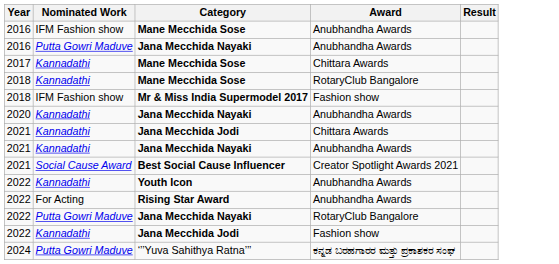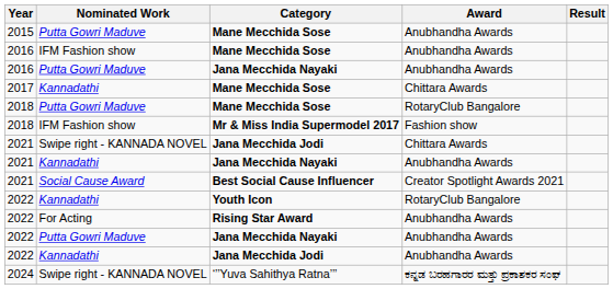 <table class="wikitable sortable">
 <tr>
 <th>Year</th>
 <th>Nominated Work</th>
 <th>Category</th>
 <th>Award</th>
 <th>Result</th>
+</tr>
+<tr>
+<td>2015</td>
+<td><em><a href='#'>Putta Gowri Maduve</a></em></td>
+<td><strong>Mane Mecchida Sose</strong></td>
+<td>Anubhandha Awards</td>
+<td></td>
 </tr>
 <tr>
 <td>2016</td>
 <td>IFM Fashion show</td>
 <td><strong>Mane Mecchida Sose</strong></td>
 <td>Anubhandha Awards</td>
 <td></td>
 </tr>
 <tr>
 <td>2016</td>
 <td><em><a href='#'>Putta Gowri Maduve</a></em></td>
 <td><strong>Jana Mecchida Nayaki</strong></td>
 <td>Anubhandha Awards</td>
 <td></td>
 </tr>
 <tr>
 <td>2017</td>
 <td><em><a href='#'>Kannadathi</a></em></td>
 <td><strong>Mane Mecchida Sose</strong></td>
 <td>Chittara Awards</td>
 <td></td>
 </tr>
 <tr>
 <td>2018</td>
-<td><em><a href='#'>Kannadathi</a></em></td>
+<td><em><a href='#'>Putta Gowri Maduve</a></em></td>
 <td><strong>Mane Mecchida Sose</strong></td>
 <td>RotaryClub Bangalore</td>
 <td></td>
 </tr>
 <tr>
 <td>2018</td>
 <td>IFM Fashion show</td>
 <td><strong>Mr & Miss India Supermodel 2017</strong></td>
 <td>Fashion show</td>
 <td></td>
 </tr>
 <tr>
-<td>2020</td>
-<td><em><a href='#'>Kannadathi</a></em></td>
-<td><strong>Jana Mecchida Nayaki</strong></td>
-<td>Anubhandha Awards</td>
-<td></td>
-</tr>
-<tr>
 <td>2021</td>
-<td><em><a href='#'>Kannadathi</a></em></td>
+<td>Swipe right - KANNADA NOVEL</td>
 <td><strong>Jana Mecchida Jodi</strong></td>
 <td>Chittara Awards</td>
 <td></td>
 </tr>
 <tr>
 <td>2021</td>
 <td><em><a href='#'>Kannadathi</a></em></td>
 <td><strong>Jana Mecchida Nayaki</strong></td>
 <td>Anubhandha Awards</td>
 <td></td>
 </tr>
 <tr>
 <td>2021</td>
 <td><em><a href='#'>Social Cause Award</a></em></td>
 <td><strong>Best Social Cause Influencer</strong></td>
 <td>Creator Spotlight Awards 2021</td>
 <td></td>
 </tr>
 <tr>
 <td>2022</td>
 <td><em><a href='#'>Kannadathi</a></em></td>
 <td><strong>Youth Icon</strong></td>
-<td>Anubhandha Awards</td>
+<td>RotaryClub Bangalore</td>
 <td></td>
 </tr>
 <tr>
 <td>2022</td>
 <td>For Acting</td>
 <td><strong>Rising Star Award</strong></td>
 <td>Anubhandha Awards</td>
 <td></td>
 </tr>
 <tr>
 <td>2022</td>
 <td><em><a href='#'>Putta Gowri Maduve</a></em></td>
 <td><strong>Jana Mecchida Nayaki</strong></td>
-<td>RotaryClub Bangalore</td>
+<td>Anubhandha Awards</td>
 <td></td>
 </tr>
 <tr>
 <td>2022</td>
 <td><em><a href='#'>Kannadathi</a></em></td>
 <td><strong>Jana Mecchida Jodi</strong></td>
-<td>Fashion show</td>
+<td>Anubhandha Awards</td>
 <td></td>
 </tr>
 <tr>
 <td>2024</td>
-<td><em><a href='#'>Putta Gowri Maduve</a></em></td>
+<td>Swipe right - KANNADA NOVEL</td>
 <td>‘’’Yuva Sahithya Ratna’’’</td>
 <td>ಕನ್ನಡ ಬರಹಗಾರರ ಮತ್ತು ಪ್ರಕಾಶಕರ ಸಂಘ</td>
 <td></td>
 </tr>
 </table>
